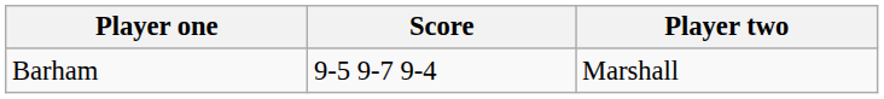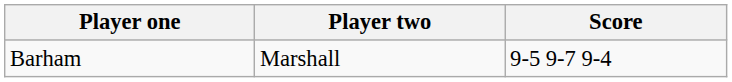 <table class="wikitable">
 <tr>
 <th width=170>Player one</th>
+<th width=170>Player two</th>
 <th width=150>Score</th>
-<th width=170>Player two</th>
 </tr>
 <tr>
 <td> Barham</td>
+<td> Marshall</td>
 <td>9-5 9-7 9-4</td>
-<td> Marshall</td>
 </tr>
 </table>
